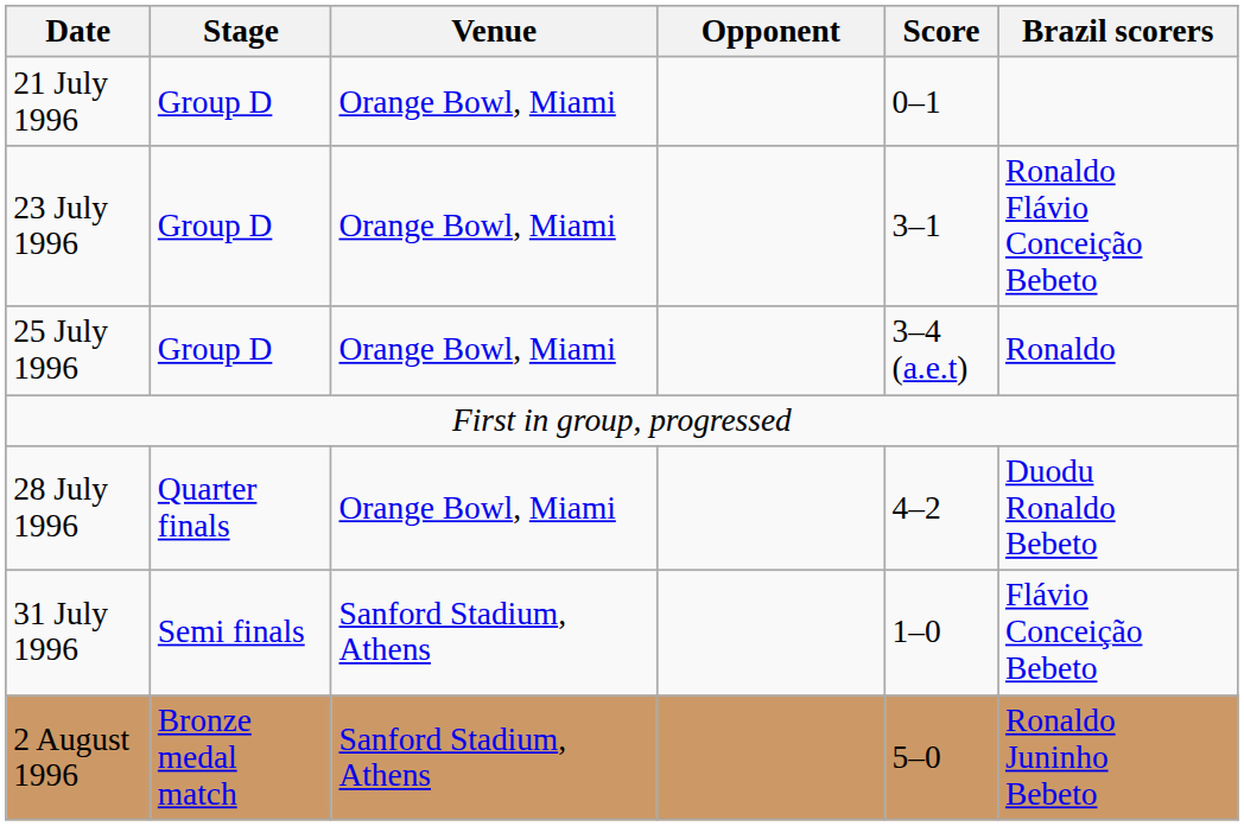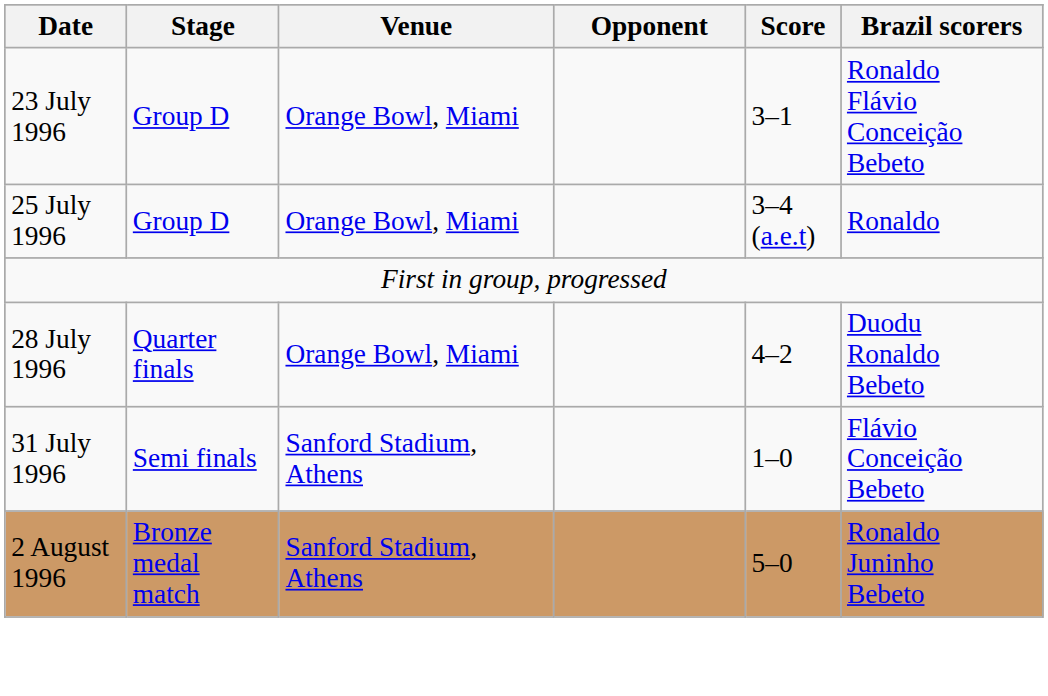 <table class="wikitable">
 <tr>
 <th width=100px>Date</th>
 <th width=150px>Stage</th>
 <th width=350px>Venue</th>
 <th width=180px>Opponent</th>
 <th width=70px>Score</th>
 <th width=200px>Brazil scorers</th>
-</tr>
-<tr>
-<td>21 July 1996</td>
-<td><a href='#'>Group D</a></td>
-<td><a href='#'>Orange Bowl</a>, <a href='#'>Miami</a></td>
-<td></td>
-<td>0–1</td>
-<td></td>
 </tr>
 <tr>
 <td>23 July 1996</td>
 <td><a href='#'>Group D</a></td>
 <td><a href='#'>Orange Bowl</a>, <a href='#'>Miami</a></td>
 <td></td>
 <td>3–1</td>
 <td><a href='#'>Ronaldo</a>  <br> <a href='#'>Flávio Conceição</a>  <br> <a href='#'>Bebeto</a> </td>
 </tr>
 <tr>
 <td>25 July 1996</td>
 <td><a href='#'>Group D</a></td>
 <td><a href='#'>Orange Bowl</a>, <a href='#'>Miami</a></td>
 <td></td>
 <td>3–4 <br> (<a href='#'>a.e.t</a>)</td>
 <td><a href='#'>Ronaldo</a> </td>
 </tr>
 <tr>
 <td colspan="6" style="text-align:center;"><em>First in group, progressed</em></td>
 </tr>
 <tr>
 <td>28 July 1996</td>
 <td><a href='#'>Quarter finals</a></td>
 <td><a href='#'>Orange Bowl</a>, <a href='#'>Miami</a></td>
 <td></td>
 <td>4–2</td>
 <td><a href='#'>Duodu</a>  <br> <a href='#'>Ronaldo</a>  <br> <a href='#'>Bebeto</a> </td>
 </tr>
 <tr>
 <td>31 July 1996</td>
 <td><a href='#'>Semi finals</a></td>
 <td><a href='#'>Sanford Stadium</a>, <a href='#'>Athens</a></td>
 <td></td>
 <td>1–0</td>
 <td><a href='#'>Flávio Conceição</a>  <br> <a href='#'>Bebeto</a> </td>
 </tr>
 <tr style="background:#c96;">
 <td>2 August 1996</td>
 <td><a href='#'>Bronze medal match</a></td>
 <td><a href='#'>Sanford Stadium</a>, <a href='#'>Athens</a></td>
 <td></td>
 <td>5–0</td>
 <td><a href='#'>Ronaldo</a>  <br> <a href='#'>Juninho</a>  <br> <a href='#'>Bebeto</a> </td>
 </tr>
 </table>
